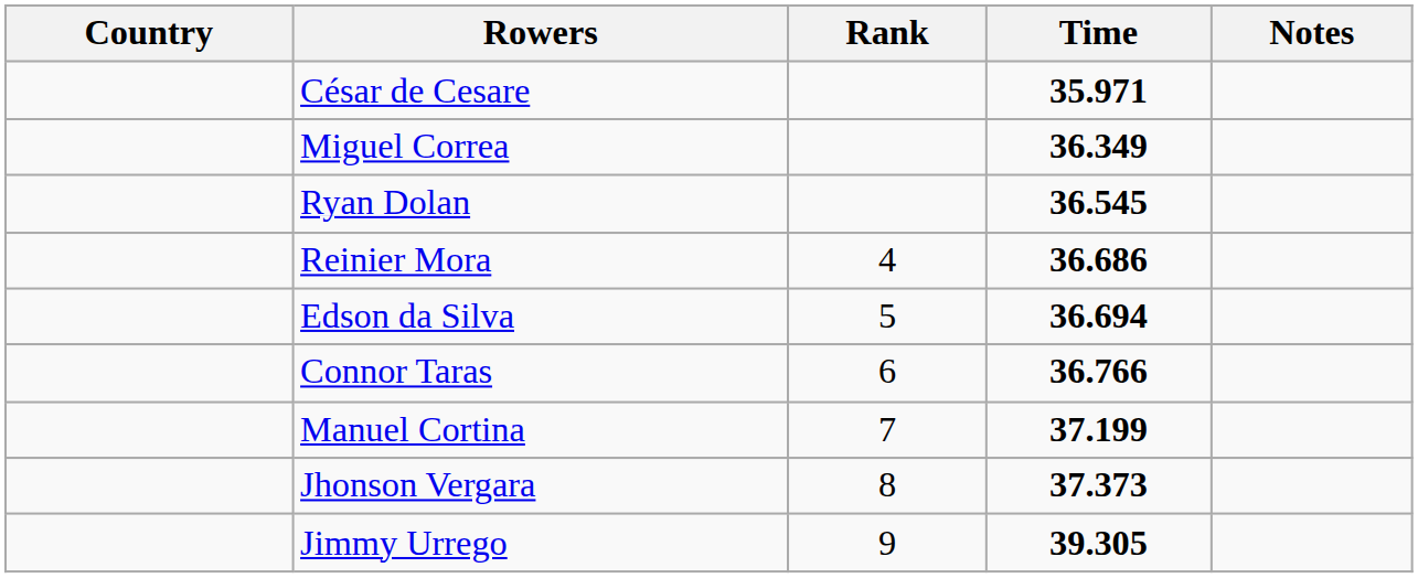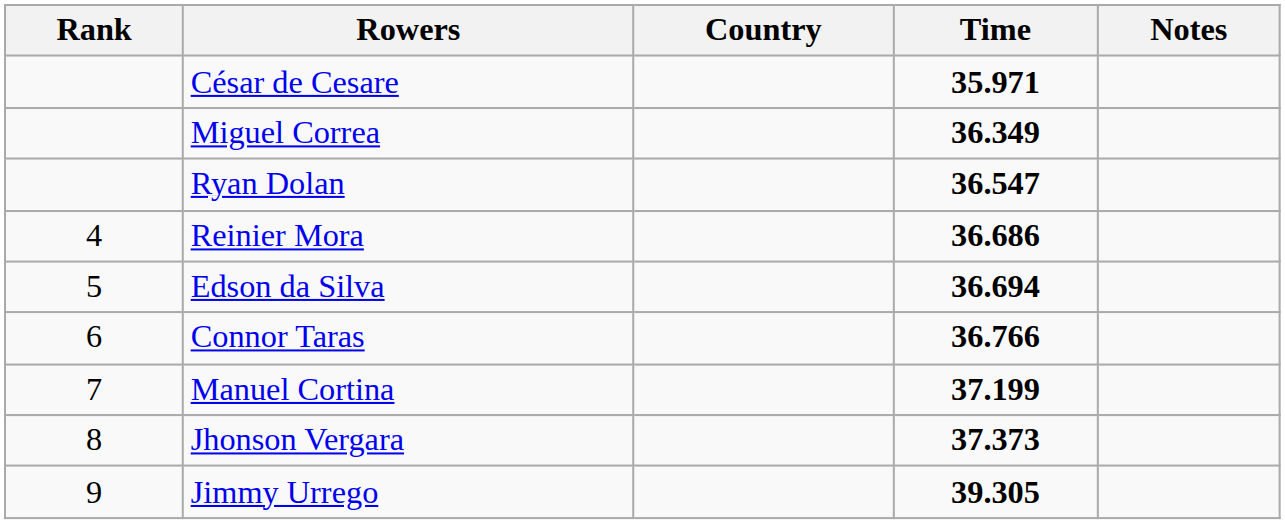 <table class="wikitable" width=50% style="text-align:center">
 <tr>
+<th>Rank</th>
+<th>Rowers</th>
 <th>Country</th>
-<th>Rowers</th>
-<th>Rank</th>
 <th>Time</th>
 <th>Notes</th>
 </tr>
 <tr>
+<td></td>
+<td align=left><a href='#'>César de Cesare</a></td>
 <td align=left></td>
-<td align=left><a href='#'>César de Cesare</a></td>
-<td></td>
 <td><strong>35.971</strong></td>
 <td></td>
 </tr>
 <tr>
+<td></td>
+<td align=left><a href='#'>Miguel Correa</a></td>
 <td align=left></td>
-<td align=left><a href='#'>Miguel Correa</a></td>
-<td></td>
 <td><strong>36.349</strong></td>
 <td></td>
 </tr>
 <tr>
+<td></td>
+<td align=left><a href='#'>Ryan Dolan</a></td>
 <td align=left></td>
-<td align=left><a href='#'>Ryan Dolan</a></td>
-<td></td>
-<td><strong>36.545</strong></td>
+<td><strong>36.547</strong></td>
 <td></td>
 </tr>
 <tr>
+<td>4</td>
+<td align=left><a href='#'>Reinier Mora</a></td>
 <td align=left></td>
-<td align=left><a href='#'>Reinier Mora</a></td>
-<td>4</td>
 <td><strong>36.686</strong></td>
 <td></td>
 </tr>
 <tr>
+<td>5</td>
+<td align=left><a href='#'>Edson da Silva</a></td>
 <td align=left></td>
-<td align=left><a href='#'>Edson da Silva</a></td>
-<td>5</td>
 <td><strong>36.694</strong></td>
 <td></td>
 </tr>
 <tr>
+<td>6</td>
+<td align=left><a href='#'>Connor Taras</a></td>
 <td align=left></td>
-<td align=left><a href='#'>Connor Taras</a></td>
-<td>6</td>
 <td><strong>36.766</strong></td>
 <td></td>
 </tr>
 <tr>
+<td>7</td>
+<td align=left><a href='#'>Manuel Cortina</a></td>
 <td align=left></td>
-<td align=left><a href='#'>Manuel Cortina</a></td>
-<td>7</td>
 <td><strong>37.199</strong></td>
 <td></td>
 </tr>
 <tr>
+<td>8</td>
+<td align=left><a href='#'>Jhonson Vergara</a></td>
 <td align=left></td>
-<td align=left><a href='#'>Jhonson Vergara</a></td>
-<td>8</td>
 <td><strong>37.373</strong></td>
 <td></td>
 </tr>
 <tr>
+<td>9</td>
+<td align=left><a href='#'>Jimmy Urrego</a></td>
 <td align=left></td>
-<td align=left><a href='#'>Jimmy Urrego</a></td>
-<td>9</td>
 <td><strong>39.305</strong></td>
 <td></td>
 </tr>
 </table>
